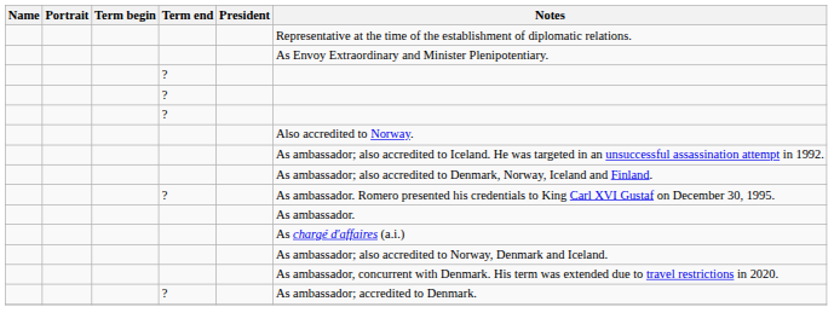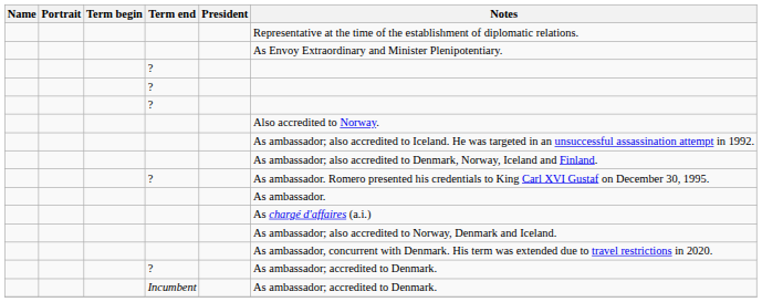 <table class="wikitable sortable"  text-align:center;">
 <tr>
 <th>Name</th>
 <th class="unsortable">Portrait</th>
 <th>Term begin</th>
 <th>Term end</th>
 <th>President</th>
 <th class="unsortable">Notes</th>
 </tr>
 <tr>
 <td></td>
 <td></td>
 <td></td>
 <td></td>
 <td></td>
 <td>Representative at the time of the establishment of diplomatic relations.</td>
 </tr>
 <tr>
 <td></td>
 <td></td>
 <td></td>
 <td></td>
 <td></td>
 <td>As Envoy Extraordinary and Minister Plenipotentiary.</td>
 </tr>
 <tr>
 <td></td>
 <td></td>
 <td></td>
 <td>?</td>
 <td></td>
 <td></td>
 </tr>
 <tr>
 <td></td>
 <td></td>
 <td></td>
 <td>?</td>
 <td></td>
 <td></td>
 </tr>
 <tr>
 <td></td>
 <td></td>
 <td></td>
 <td>?</td>
 <td></td>
 <td></td>
 </tr>
 <tr>
 <td></td>
 <td></td>
 <td></td>
 <td></td>
 <td></td>
 <td>Also accredited to <a href='#'>Norway</a>.</td>
 </tr>
 <tr>
 <td></td>
 <td></td>
 <td></td>
 <td></td>
 <td></td>
 <td>As ambassador; also accredited to Iceland. He was targeted in an <a href='#'>unsuccessful assassination attempt</a> in 1992.</td>
 </tr>
 <tr>
 <td></td>
 <td></td>
 <td></td>
 <td></td>
 <td></td>
 <td>As ambassador; also accredited to Denmark, Norway, Iceland and <a href='#'>Finland</a>.</td>
 </tr>
 <tr>
 <td></td>
 <td></td>
 <td></td>
 <td>?</td>
 <td></td>
 <td>As ambassador. Romero presented his credentials to King <a href='#'>Carl XVI Gustaf</a> on December 30, 1995.</td>
 </tr>
 <tr>
 <td></td>
 <td></td>
 <td></td>
 <td></td>
 <td></td>
 <td>As ambassador.</td>
 </tr>
 <tr>
 <td></td>
 <td></td>
 <td></td>
 <td></td>
 <td></td>
 <td>As <em><a href='#'>chargé d'affaires</a></em> (a.i.)</td>
 </tr>
 <tr>
 <td></td>
 <td></td>
 <td></td>
 <td></td>
 <td></td>
 <td>As ambassador; also accredited to Norway, Denmark and Iceland.</td>
 </tr>
 <tr>
 <td></td>
 <td></td>
 <td><br></td>
 <td><br></td>
 <td></td>
 <td>As ambassador, concurrent with Denmark. His term was extended due to <a href='#'>travel restrictions</a> in 2020.</td>
 </tr>
 <tr>
 <td></td>
 <td></td>
 <td></td>
 <td>?</td>
 <td></td>
 <td>As ambassador; accredited to Denmark.</td>
 </tr>
 <tr>
+<td></td>
+<td></td>
+<td></td>
+<td><em>Incumbent</em></td>
+<td></td>
+<td>As ambassador; accredited to Denmark.</td>
+</tr>
+<tr>
 </tr>
 </table>
